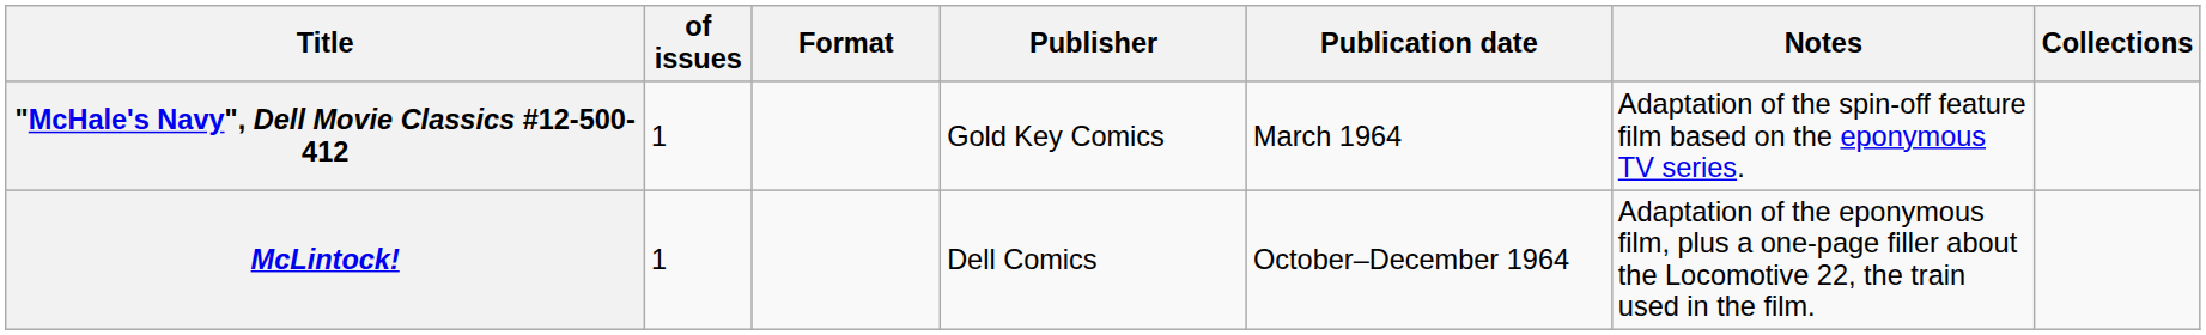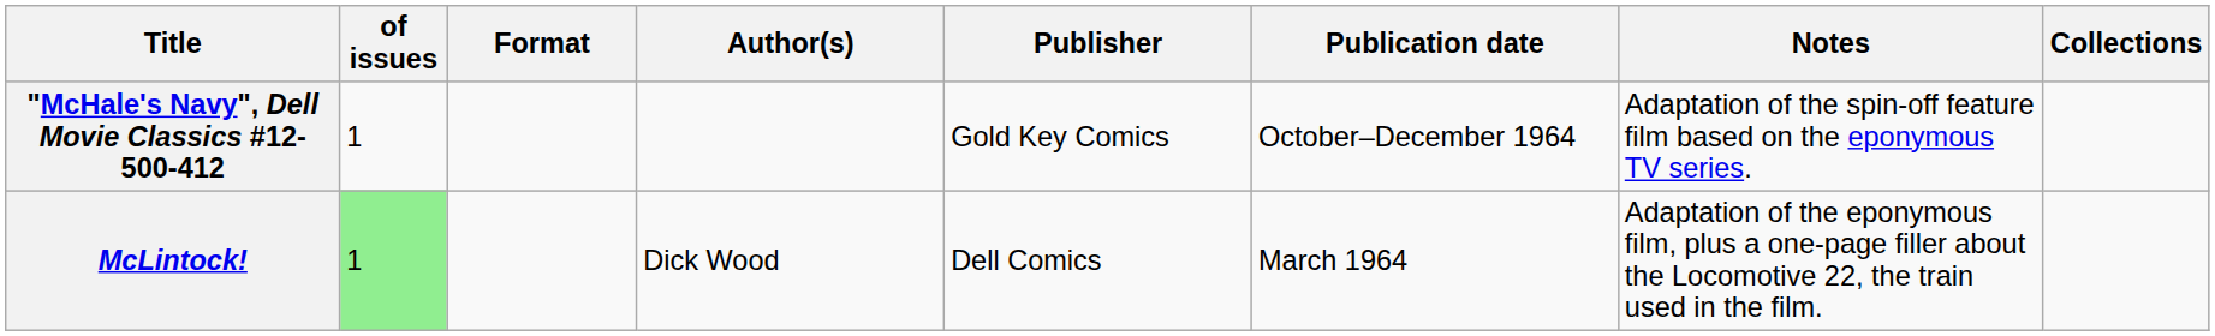 <table class="wikitable">
 <tr>
 <th>Title</th>
 <th style="width:40pt"> of issues</th>
 <th style="width:75pt">Format</th>
+<th style="width:125pt">Author(s)</th>
 <th style="width:125pt">Publisher</th>
 <th style="width:150pt">Publication date</th>
 <th style="width:175pt">Notes</th>
 <th>Collections</th>
 </tr>
 <tr>
 <th>"<a href='#'>McHale's Navy</a>", <em>Dell Movie Classics</em> #12-500-412</th>
 <td>1</td>
 <td></td>
+<td></td>
 <td>Gold Key Comics</td>
-<td>March 1964</td>
+<td>October–December 1964</td>
 <td>Adaptation of the spin-off feature film based on the <a href='#'>eponymous TV series</a>.</td>
 <td></td>
 </tr>
 <tr>
 <th><em><a href='#'>McLintock!</a></em></th>
-<td>1</td>
+<td style="background: lightgreen;">1</td>
 <td></td>
+<td>Dick Wood</td>
 <td>Dell Comics</td>
-<td>October–December 1964</td>
+<td>March 1964</td>
 <td>Adaptation of the eponymous film, plus a one-page filler about the Locomotive 22, the train used in the film.</td>
 <td></td>
 </tr>
 </table>
